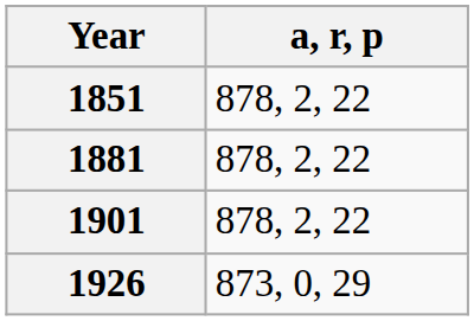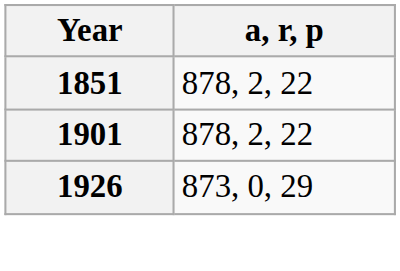 <table class="wikitable" style="margin:0 0 0 3em; border:1px solid darkgrey;">
 <tr>
 <th style="width:75px;">Year</th>
 <th style="width:100px;">a, r, p</th>
 </tr>
 <tr>
 <th>1851</th>
-<td>878, 2, 22 </td>
-</tr>
-<tr>
-<th>1881</th>
 <td>878, 2, 22 </td>
 </tr>
 <tr>
 <th>1901</th>
 <td>878, 2, 22 </td>
 </tr>
 <tr>
 <th>1926</th>
 <td>873, 0, 29 </td>
 </tr>
 </table>
